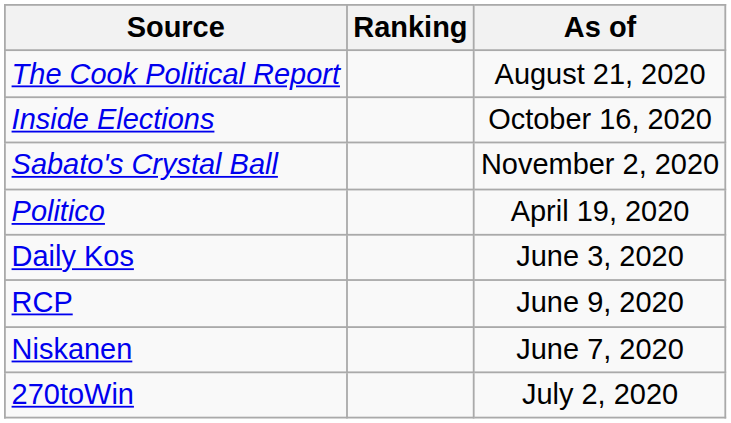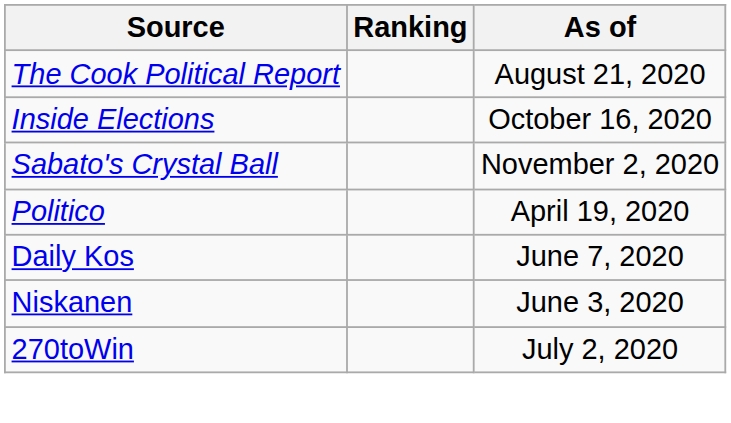 <table class="wikitable" style="text-align:center">
 <tr>
 <th>Source</th>
 <th>Ranking</th>
 <th>As of</th>
 </tr>
 <tr>
 <td align=left><em><a href='#'>The Cook Political Report</a></em></td>
 <td></td>
 <td>August 21, 2020</td>
 </tr>
 <tr>
 <td align=left><em><a href='#'>Inside Elections</a></em></td>
 <td></td>
 <td>October 16, 2020</td>
 </tr>
 <tr>
 <td align=left><em><a href='#'>Sabato's Crystal Ball</a></em></td>
 <td></td>
 <td>November 2, 2020</td>
 </tr>
 <tr>
 <td align="left"><em><a href='#'>Politico</a></em></td>
 <td></td>
 <td>April 19, 2020</td>
 </tr>
 <tr>
 <td align="left"><a href='#'>Daily Kos</a></td>
 <td></td>
-<td>June 3, 2020</td>
-</tr>
-<tr>
-<td align="left"><a href='#'>RCP</a></td>
-<td></td>
-<td>June 9, 2020</td>
+<td>June 7, 2020</td>
 </tr>
 <tr>
 <td align="left"><a href='#'>Niskanen</a></td>
 <td></td>
-<td>June 7, 2020</td>
+<td>June 3, 2020</td>
 </tr>
 <tr>
 <td align="left"><a href='#'>270toWin</a></td>
 <td></td>
 <td>July 2, 2020</td>
 </tr>
 </table>
